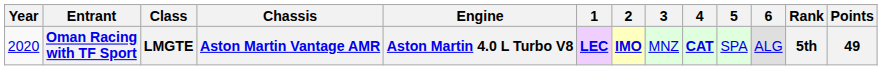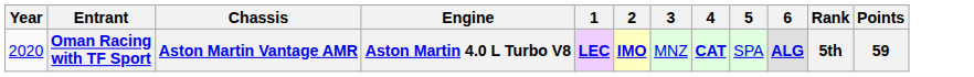 <table class="wikitable" style="text-align:center; font-size:85%">
 <tr>
 <th>Year</th>
 <th>Entrant</th>
-<th>Class</th>
 <th>Chassis</th>
 <th>Engine</th>
 <th>1</th>
 <th>2</th>
 <th>3</th>
 <th>4</th>
 <th>5</th>
 <th>6</th>
 <th>Rank</th>
 <th>Points</th>
 </tr>
 <tr>
 <td><a href='#'>2020</a></td>
 <th nowrap><a href='#'>Oman Racing<br>with TF Sport</a></th>
-<th>LMGTE</th>
 <th nowrap><a href='#'>Aston Martin Vantage AMR</a></th>
 <th nowrap><a href='#'>Aston Martin</a> 4.0 L Turbo V8</th>
 <td style="background:#EFCFFF;"><strong><a href='#'>LEC</a><br></strong></td>
 <td style="background:#FFFFBF;"><strong><a href='#'>IMO</a></strong><br></td>
 <td style="background:#DFFFDF;"><a href='#'>MNZ</a><br></td>
 <td style="background:#DFFFDF;"><strong><a href='#'>CAT</a></strong><br></td>
 <td style="background:#DFFFDF;"><a href='#'>SPA</a><br></td>
-<td style="background:#DFDFDF;"><a href='#'>ALG</a><br></td>
+<td style="background:#DFDFDF;"><strong><a href='#'>ALG</a><br></strong></td>
 <th>5th</th>
-<th>49</th>
+<th>59</th>
 </tr>
 </table>
